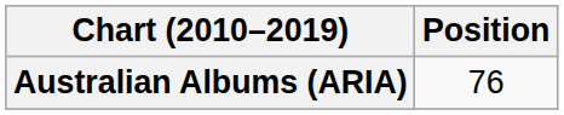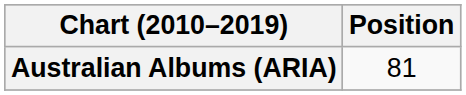 <table class="wikitable plainrowheaders" style="text-align:center">
 <tr>
 <th scope="col">Chart (2010–2019)</th>
 <th scope="col">Position</th>
 </tr>
 <tr>
 <th scope="row">Australian Albums (ARIA)</th>
-<td>76</td>
+<td>81</td>
 </tr>
 </table>
